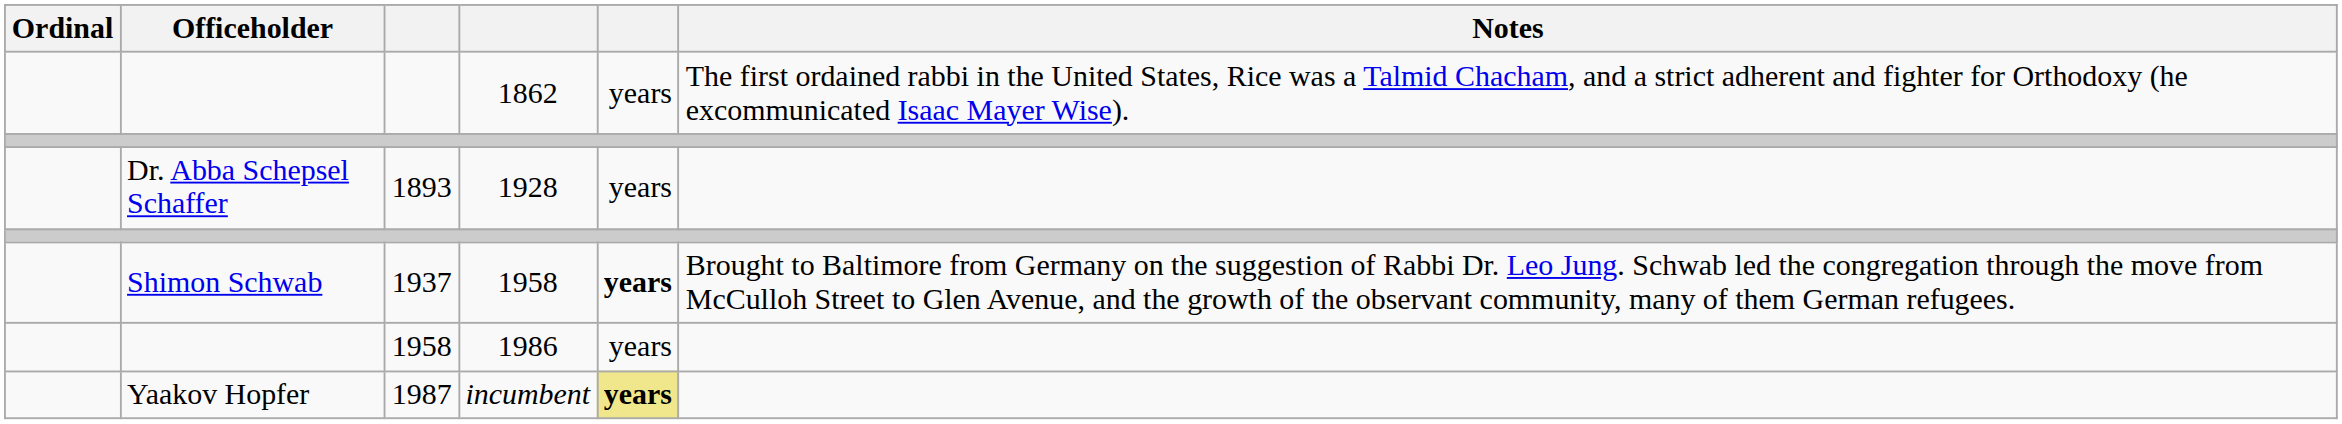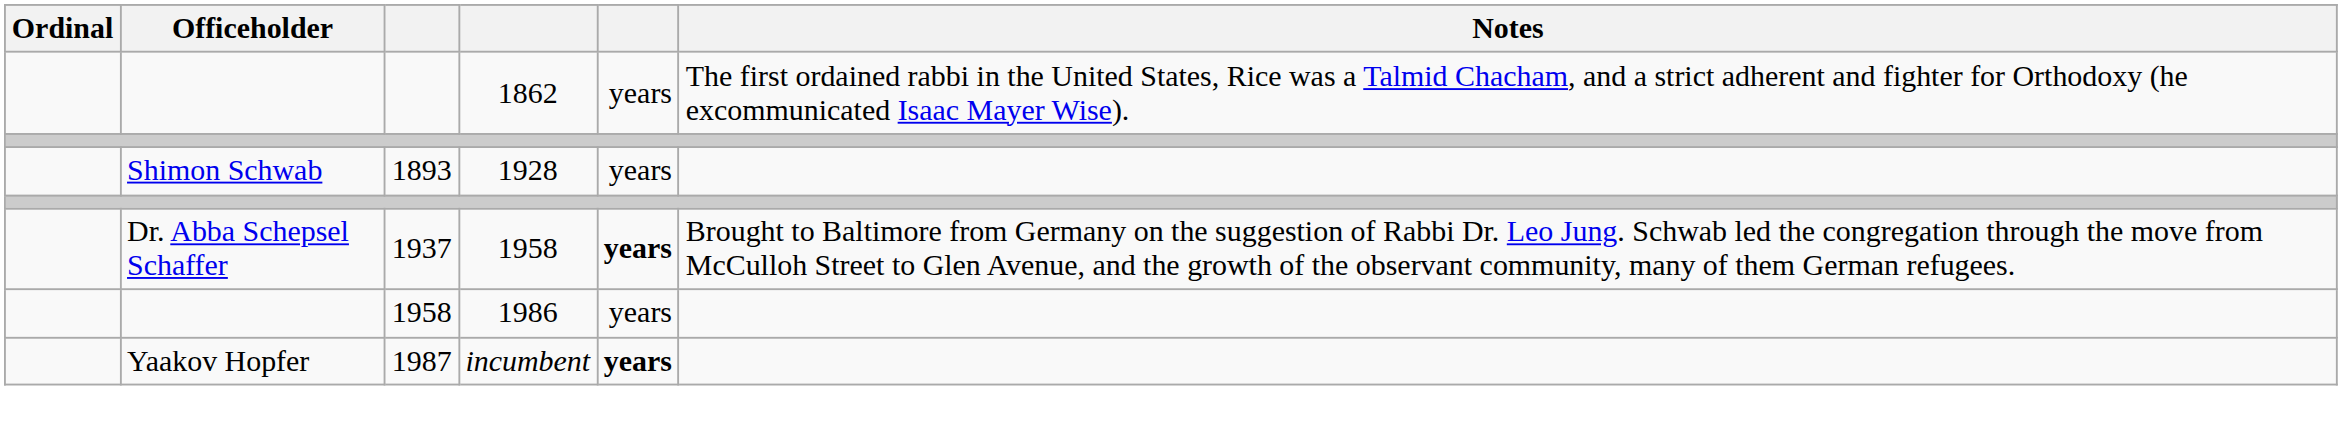 <table class="wikitable sortable">
 <tr>
 <th>Ordinal</th>
 <th>Officeholder</th>
 <th></th>
 <th></th>
 <th></th>
 <th>Notes</th>
 </tr>
 <tr>
 <td align=center></td>
 <td></td>
 <td align=center></td>
 <td align=center>1862</td>
 <td align=right> years</td>
 <td>The first ordained rabbi in the United States, Rice was a <a href='#'>Talmid Chacham</a>, and a strict adherent and fighter for Orthodoxy (he excommunicated <a href='#'>Isaac Mayer Wise</a>).</td>
 </tr>
 <tr>
 <th colspan=6 style="background: #cccccc;"></th>
 </tr>
 <tr>
 <td align=center></td>
-<td>Dr. <a href='#'>Abba Schepsel Schaffer</a></td>
+<td><a href='#'>Shimon Schwab</a></td>
 <td align=center>1893</td>
 <td align=center>1928</td>
 <td align=right> years</td>
 <td></td>
 </tr>
 <tr>
 <th colspan=6 style="background: #cccccc;"></th>
 </tr>
 <tr>
 <td align=center></td>
-<td><a href='#'>Shimon Schwab</a></td>
+<td>Dr. <a href='#'>Abba Schepsel Schaffer</a></td>
 <td align=center>1937</td>
 <td align=center>1958</td>
 <td align=right><strong> years</strong></td>
 <td>Brought to Baltimore from Germany on the suggestion of Rabbi Dr. <a href='#'>Leo Jung</a>. Schwab led the congregation through the move from McCulloh Street to Glen Avenue, and the growth of the observant community, many of them German refugees.</td>
 </tr>
 <tr>
 <td align=center></td>
 <td></td>
 <td align=center>1958</td>
 <td align=center>1986</td>
 <td align=right> years</td>
 <td></td>
 </tr>
 <tr>
 <td align=center></td>
 <td>Yaakov Hopfer</td>
 <td align=center>1987</td>
 <td align=center><em>incumbent</em></td>
-<td align=right style="background: khaki;"><strong> years</strong></td>
+<td align=right><strong> years</strong></td>
 <td></td>
 </tr>
 </table>
